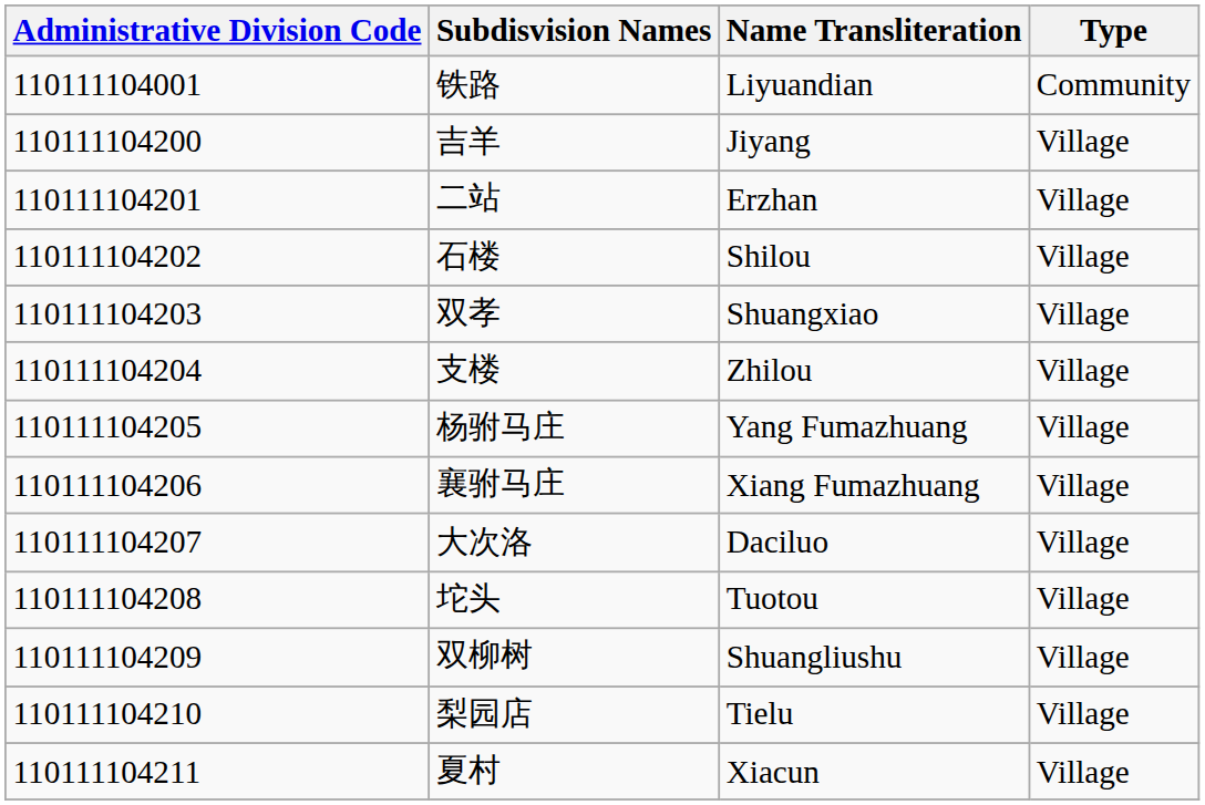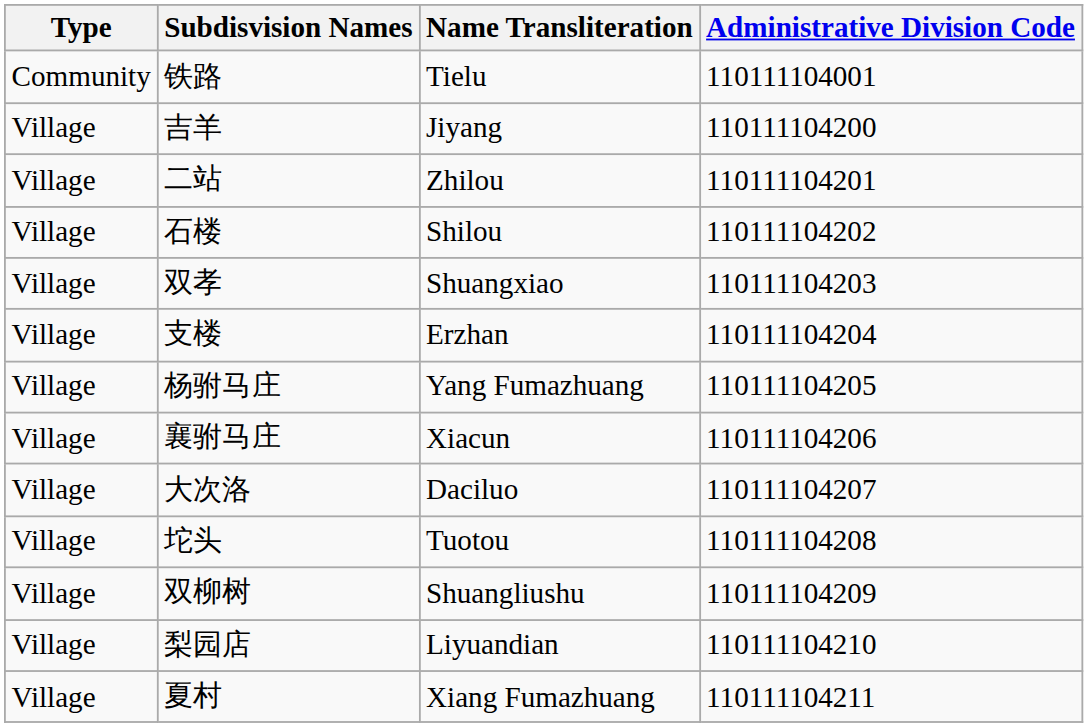 <table class="wikitable sortable">
 <tr>
-<th><a href='#'>Administrative Division Code</a></th>
+<th>Type</th>
 <th>Subdisvision Names</th>
 <th>Name Transliteration</th>
-<th>Type</th>
+<th><a href='#'>Administrative Division Code</a></th>
 </tr>
 <tr>
+<td>Community</td>
+<td>铁路</td>
+<td>Tielu</td>
 <td>110111104001</td>
-<td>铁路</td>
-<td>Liyuandian</td>
-<td>Community</td>
 </tr>
 <tr>
-<td>110111104200</td>
+<td>Village</td>
 <td>吉羊</td>
 <td>Jiyang</td>
-<td>Village</td>
+<td>110111104200</td>
 </tr>
 <tr>
+<td>Village</td>
+<td>二站</td>
+<td>Zhilou</td>
 <td>110111104201</td>
-<td>二站</td>
-<td>Erzhan</td>
-<td>Village</td>
 </tr>
 <tr>
-<td>110111104202</td>
+<td>Village</td>
 <td>石楼</td>
 <td>Shilou</td>
-<td>Village</td>
+<td>110111104202</td>
 </tr>
 <tr>
-<td>110111104203</td>
+<td>Village</td>
 <td>双孝</td>
 <td>Shuangxiao</td>
-<td>Village</td>
+<td>110111104203</td>
 </tr>
 <tr>
+<td>Village</td>
+<td>支楼</td>
+<td>Erzhan</td>
 <td>110111104204</td>
-<td>支楼</td>
-<td>Zhilou</td>
-<td>Village</td>
 </tr>
 <tr>
-<td>110111104205</td>
+<td>Village</td>
 <td>杨驸马庄</td>
 <td>Yang Fumazhuang</td>
-<td>Village</td>
+<td>110111104205</td>
 </tr>
 <tr>
+<td>Village</td>
+<td>襄驸马庄</td>
+<td>Xiacun</td>
 <td>110111104206</td>
-<td>襄驸马庄</td>
-<td>Xiang Fumazhuang</td>
-<td>Village</td>
 </tr>
 <tr>
-<td>110111104207</td>
+<td>Village</td>
 <td>大次洛</td>
 <td>Daciluo</td>
-<td>Village</td>
+<td>110111104207</td>
 </tr>
 <tr>
-<td>110111104208</td>
+<td>Village</td>
 <td>坨头</td>
 <td>Tuotou</td>
-<td>Village</td>
+<td>110111104208</td>
 </tr>
 <tr>
-<td>110111104209</td>
+<td>Village</td>
 <td>双柳树</td>
 <td>Shuangliushu</td>
-<td>Village</td>
+<td>110111104209</td>
 </tr>
 <tr>
+<td>Village</td>
+<td>梨园店</td>
+<td>Liyuandian</td>
 <td>110111104210</td>
-<td>梨园店</td>
-<td>Tielu</td>
-<td>Village</td>
 </tr>
 <tr>
+<td>Village</td>
+<td>夏村</td>
+<td>Xiang Fumazhuang</td>
 <td>110111104211</td>
-<td>夏村</td>
-<td>Xiacun</td>
-<td>Village</td>
 </tr>
 </table>
